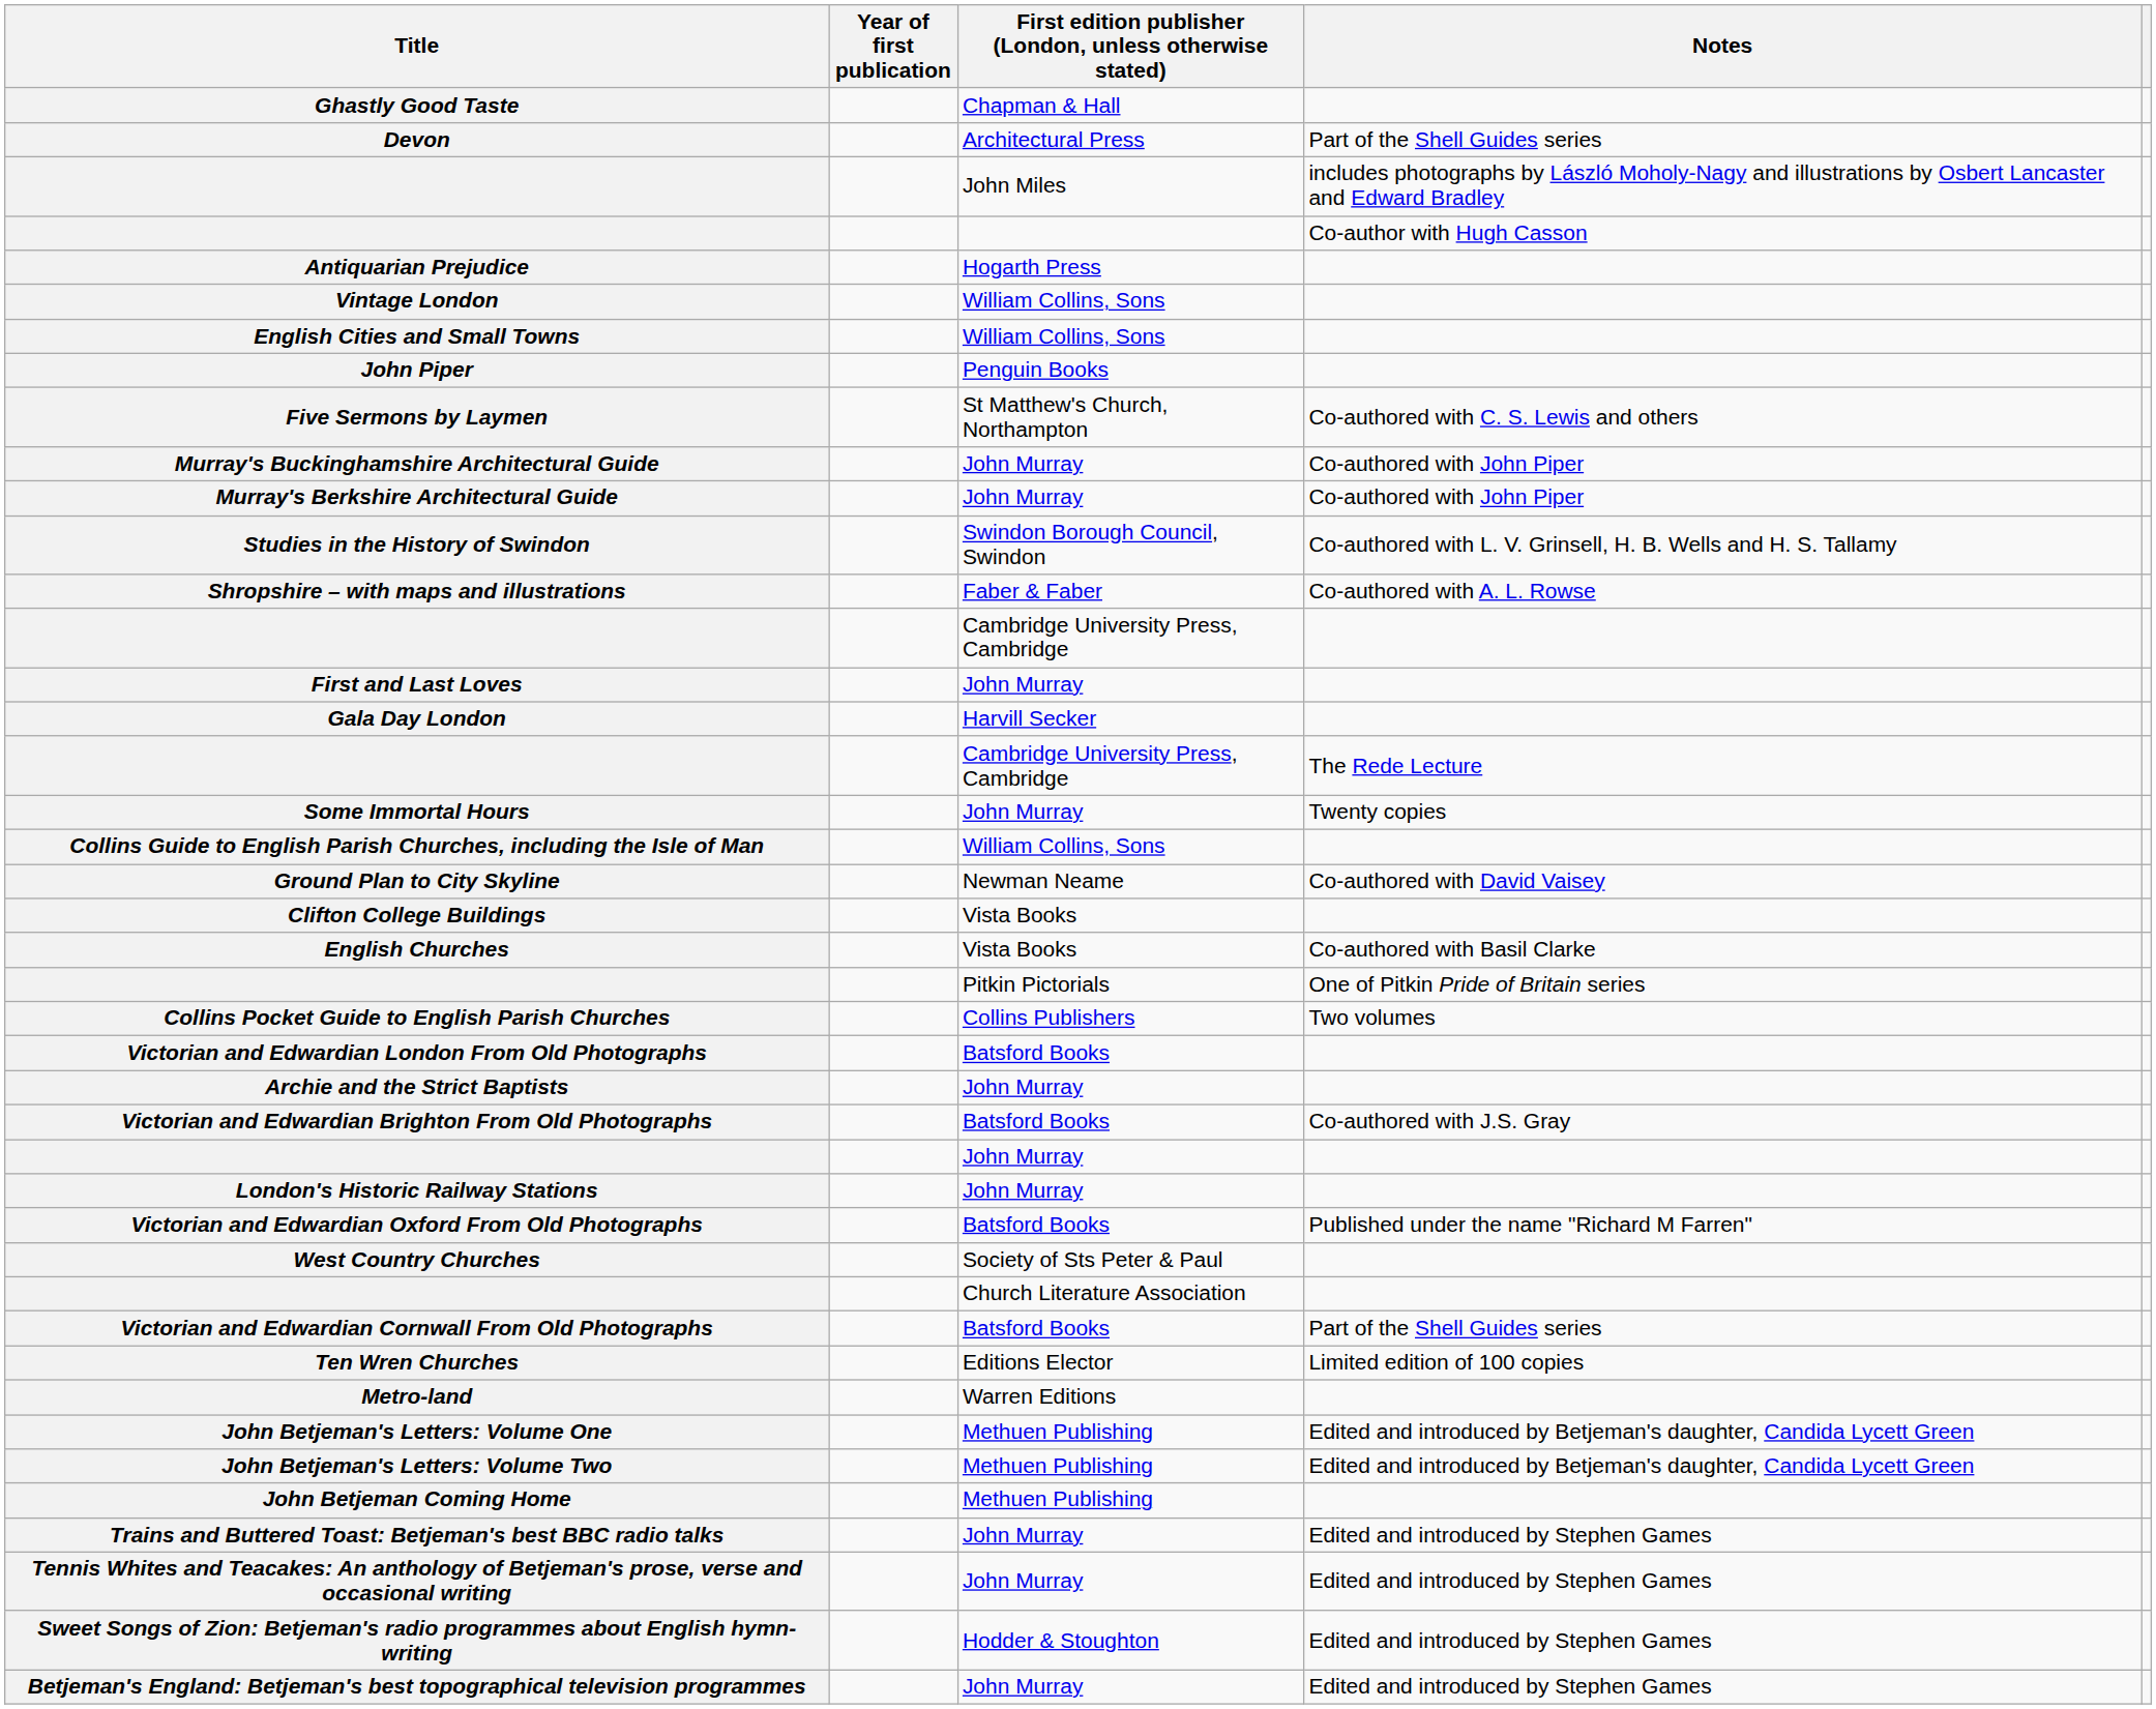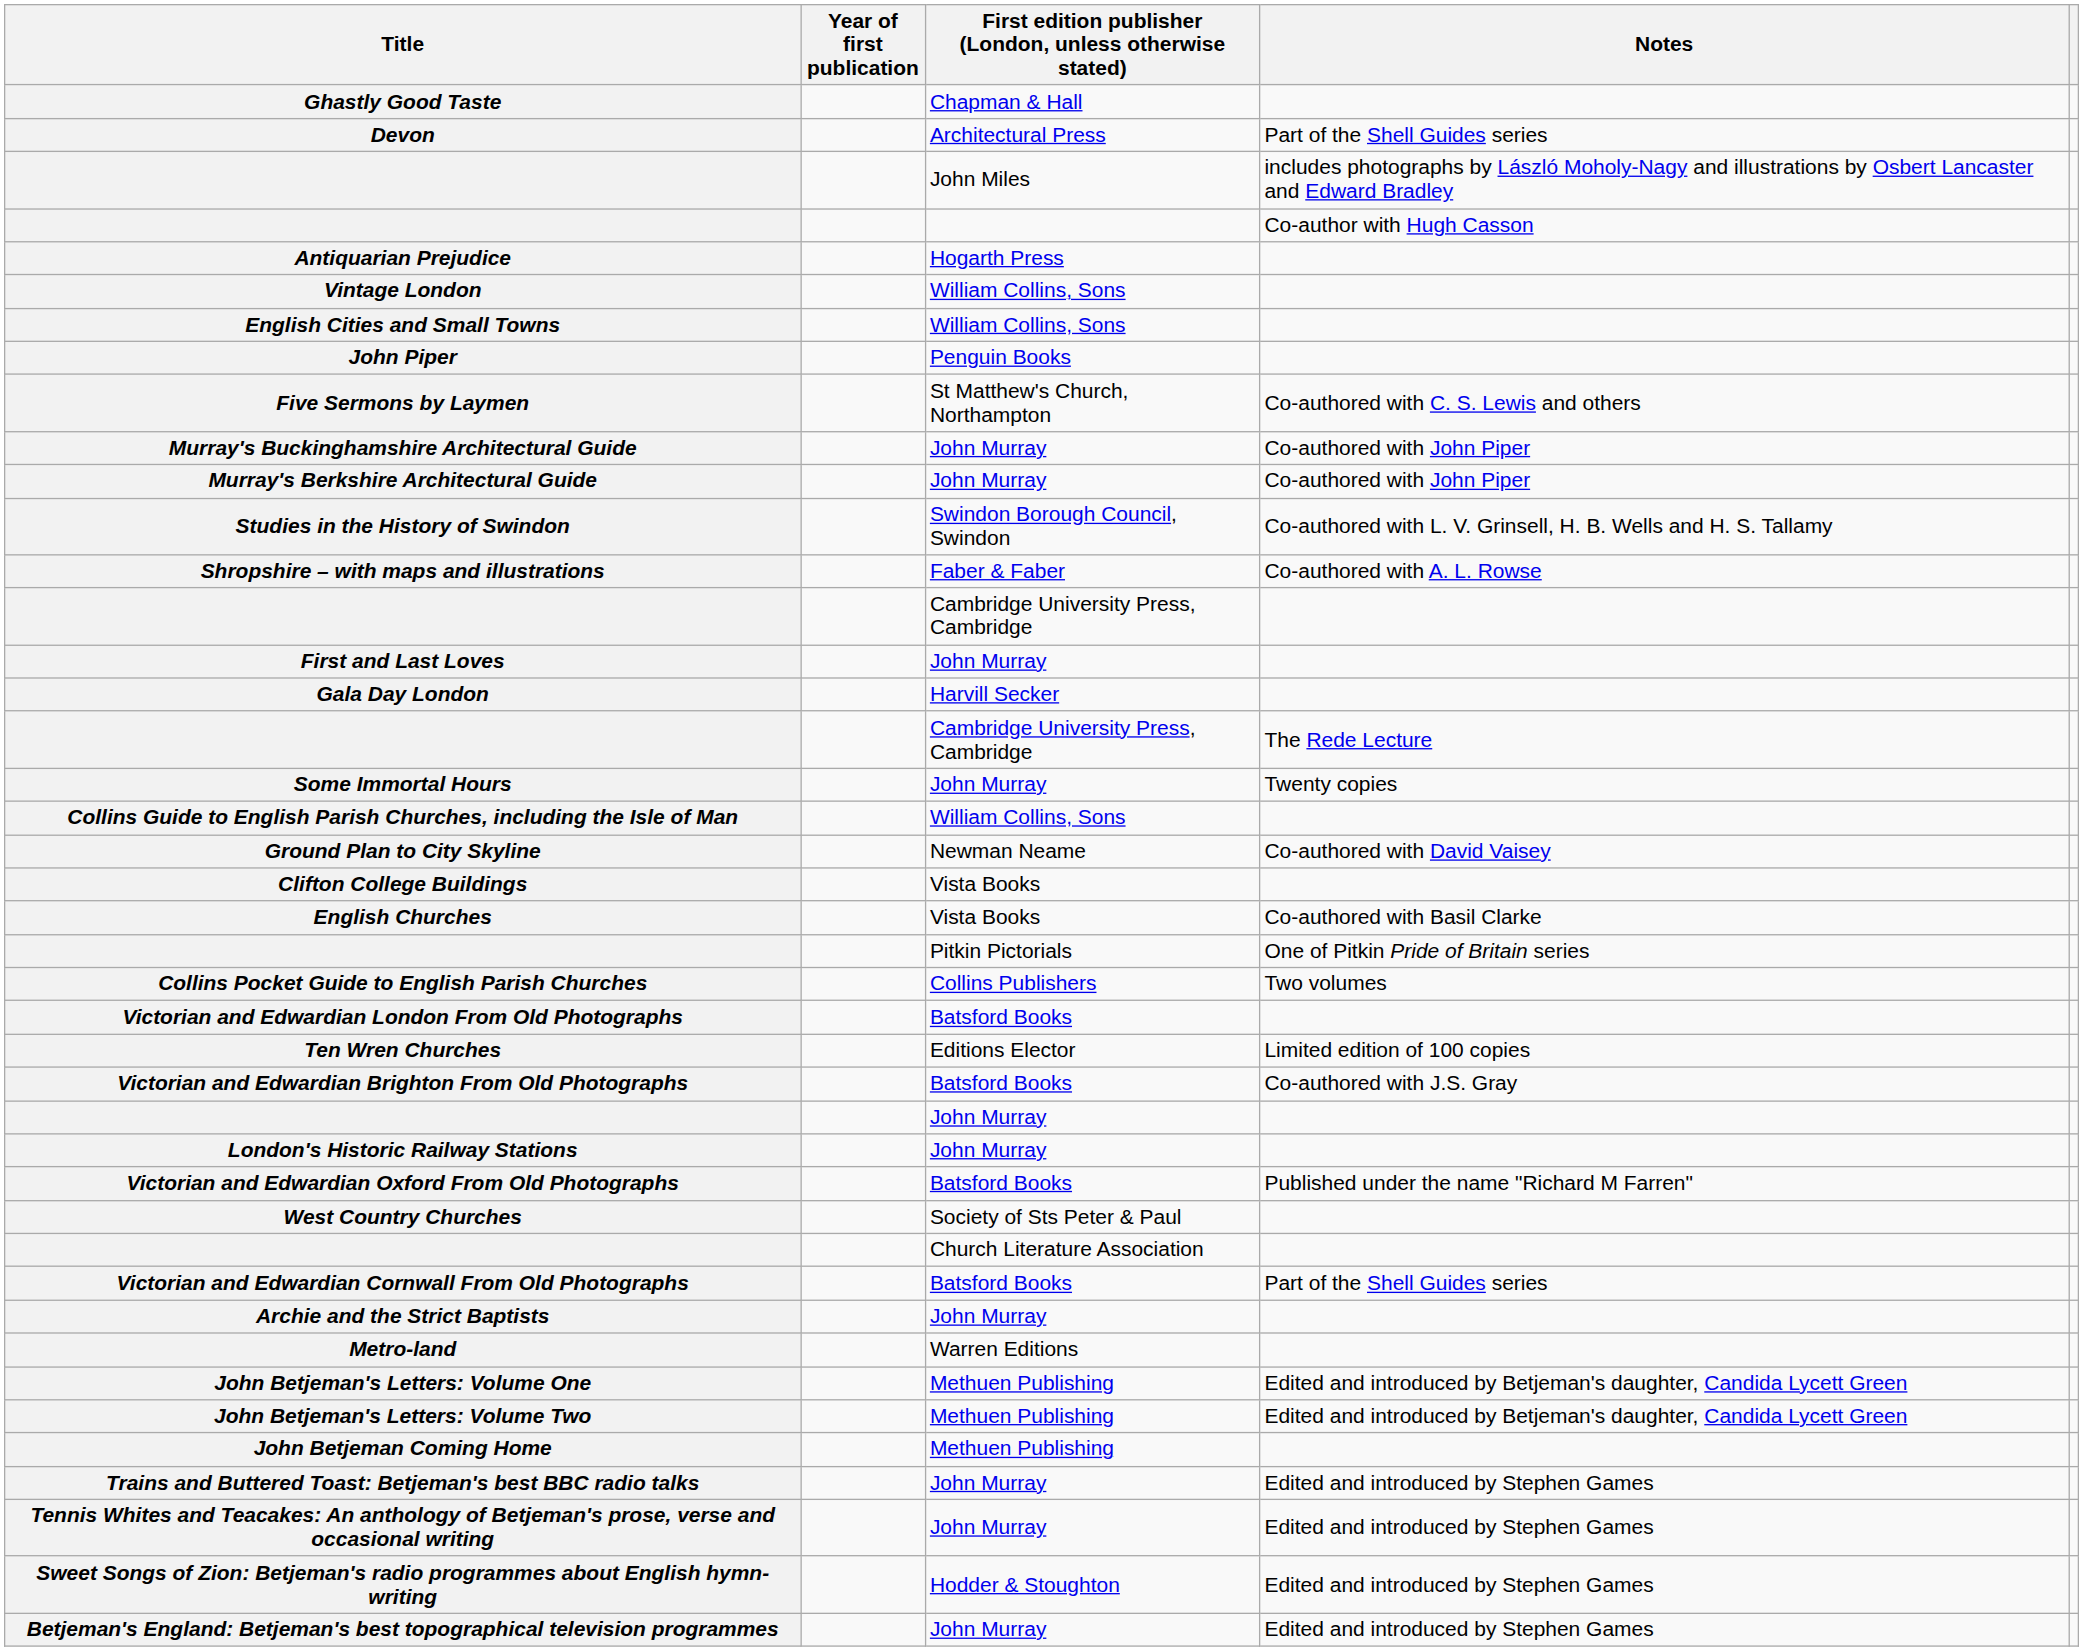 <table class="wikitable plainrowheaders sortable" style="margin-right: 0;">
 <tr>
 <th scope="col">Title</th>
 <th scope="col">Year of first<br>publication</th>
 <th scope="col">First edition publisher<br>(London, unless otherwise stated)</th>
 <th scope="col" class="unsortable">Notes</th>
 <th scope="col" class="unsortable"></th>
 </tr>
 <tr>
 <th scope="row"><em>Ghastly Good Taste</em></th>
 <td></td>
 <td><a href='#'>Chapman & Hall</a></td>
 <td></td>
 <td style="text-align: center;"></td>
 </tr>
 <tr>
 <th scope="row"><em>Devon</em></th>
 <td></td>
 <td><a href='#'>Architectural Press</a></td>
 <td>Part of the <a href='#'>Shell Guides</a> series</td>
 <td style="text-align: center;"></td>
 </tr>
 <tr>
 <th scope="row"></th>
 <td></td>
 <td>John Miles</td>
 <td>includes photographs by <a href='#'>László Moholy-Nagy</a> and illustrations by <a href='#'>Osbert Lancaster</a> and <a href='#'>Edward Bradley</a></td>
 <td style="text-align: center;"></td>
 </tr>
 <tr>
 <th scope="row"></th>
 <td></td>
 <td></td>
 <td>Co-author with <a href='#'>Hugh Casson</a></td>
 <td style="text-align: center;"></td>
 </tr>
 <tr>
 <th scope="row"><em>Antiquarian Prejudice</em></th>
 <td></td>
 <td><a href='#'>Hogarth Press</a></td>
 <td></td>
 <td style="text-align: center;"></td>
 </tr>
 <tr>
 <th scope="row"><em>Vintage London</em></th>
 <td></td>
 <td><a href='#'>William Collins, Sons</a></td>
 <td></td>
 <td style="text-align: center;"></td>
 </tr>
 <tr>
 <th scope="row"><em>English Cities and Small Towns</em></th>
 <td></td>
 <td><a href='#'>William Collins, Sons</a></td>
 <td></td>
 <td style="text-align: center;"></td>
 </tr>
 <tr>
 <th scope="row"><em>John Piper</em></th>
 <td></td>
 <td><a href='#'>Penguin Books</a></td>
 <td></td>
 <td style="text-align: center;"></td>
 </tr>
 <tr>
 <th scope="row"><em>Five Sermons by Laymen</em></th>
 <td></td>
 <td>St Matthew's Church, Northampton</td>
 <td>Co-authored with <a href='#'>C. S. Lewis</a> and others</td>
 <td style="text-align: center;"></td>
 </tr>
 <tr>
 <th scope="row"><em>Murray's Buckinghamshire Architectural Guide</em></th>
 <td></td>
 <td><a href='#'>John Murray</a></td>
 <td>Co-authored with <a href='#'>John Piper</a></td>
 <td style="text-align: center;"></td>
 </tr>
 <tr>
 <th scope="row"><em>Murray's Berkshire Architectural Guide</em></th>
 <td></td>
 <td><a href='#'>John Murray</a></td>
 <td>Co-authored with <a href='#'>John Piper</a></td>
 <td style="text-align: center;"></td>
 </tr>
 <tr>
 <th scope="row"><em>Studies in the History of Swindon</em></th>
 <td></td>
 <td><a href='#'>Swindon Borough Council</a>, Swindon</td>
 <td>Co-authored with L. V. Grinsell, H. B. Wells and H. S. Tallamy</td>
 <td style="text-align: center;"></td>
 </tr>
 <tr>
 <th scope="row"><em>Shropshire – with maps and illustrations</em></th>
 <td></td>
 <td><a href='#'>Faber & Faber</a></td>
 <td>Co-authored with <a href='#'>A. L. Rowse</a></td>
 <td style="text-align: center;"></td>
 </tr>
 <tr>
 <th scope="row"></th>
 <td></td>
 <td>Cambridge University Press, Cambridge</td>
 <td></td>
 <td style="text-align: center;"></td>
 </tr>
 <tr>
 <th scope="row"><em>First and Last Loves</em></th>
 <td></td>
 <td><a href='#'>John Murray</a></td>
 <td></td>
 <td style="text-align: center;"></td>
 </tr>
 <tr>
 <th scope="row"><em>Gala Day London</em></th>
 <td></td>
 <td><a href='#'>Harvill Secker</a></td>
 <td></td>
 <td style="text-align: center;"></td>
 </tr>
 <tr>
 <th scope="row"></th>
 <td></td>
 <td><a href='#'>Cambridge University Press</a>, Cambridge</td>
 <td>The <a href='#'>Rede Lecture</a></td>
 <td style="text-align: center;"></td>
 </tr>
 <tr>
 <th scope="row"><em>Some Immortal Hours</em></th>
 <td></td>
 <td><a href='#'>John Murray</a></td>
 <td>Twenty copies</td>
 <td style="text-align: center;"></td>
 </tr>
 <tr>
 <th scope="row"><em>Collins Guide to English Parish Churches, including the Isle of Man</em></th>
 <td></td>
 <td><a href='#'>William Collins, Sons</a></td>
 <td></td>
 <td style="text-align: center;"></td>
 </tr>
 <tr>
 <th scope="row"><em>Ground Plan to City Skyline</em></th>
 <td></td>
 <td>Newman Neame</td>
 <td>Co-authored with <a href='#'>David Vaisey</a></td>
 <td style="text-align: center;"></td>
 </tr>
 <tr>
 <th scope="row"><em>Clifton College Buildings</em></th>
 <td></td>
 <td>Vista Books</td>
 <td></td>
 <td style="text-align: center;"></td>
 </tr>
 <tr>
 <th scope="row"><em>English Churches</em></th>
 <td></td>
 <td>Vista Books</td>
 <td>Co-authored with Basil Clarke</td>
 <td style="text-align: center;"></td>
 </tr>
 <tr>
 <th scope="row"></th>
 <td></td>
 <td>Pitkin Pictorials</td>
 <td>One of Pitkin <em>Pride of Britain</em> series</td>
 <td style="text-align: center;"></td>
 </tr>
 <tr>
 <th scope="row"><em>Collins Pocket Guide to English Parish Churches</em></th>
 <td></td>
 <td><a href='#'>Collins Publishers</a></td>
 <td>Two volumes</td>
 <td style="text-align: center;"></td>
 </tr>
 <tr>
 <th scope="row"><em>Victorian and Edwardian London From Old Photographs</em></th>
 <td></td>
 <td><a href='#'>Batsford Books</a></td>
 <td></td>
 <td style="text-align: center;"></td>
 </tr>
 <tr>
-<th scope="row"><em>Archie and the Strict Baptists</em></th>
+<th scope="row"><em>Ten Wren Churches</em></th>
 <td></td>
-<td><a href='#'>John Murray</a></td>
-<td></td>
+<td>Editions Elector</td>
+<td>Limited edition of 100 copies</td>
 <td style="text-align: center;"></td>
 </tr>
 <tr>
 <th scope="row"><em>Victorian and Edwardian Brighton From Old Photographs</em></th>
 <td></td>
 <td><a href='#'>Batsford Books</a></td>
 <td>Co-authored with J.S. Gray</td>
 <td style="text-align: center;"></td>
 </tr>
 <tr>
 <th scope="row"></th>
 <td></td>
 <td><a href='#'>John Murray</a></td>
 <td></td>
 <td style="text-align: center;"></td>
 </tr>
 <tr>
 <th scope="row"><em>London's Historic Railway Stations</em></th>
 <td></td>
 <td><a href='#'>John Murray</a></td>
 <td></td>
 <td style="text-align: center;"></td>
 </tr>
 <tr>
 <th scope="row"><em>Victorian and Edwardian Oxford From Old Photographs</em></th>
 <td></td>
 <td><a href='#'>Batsford Books</a></td>
 <td>Published under the name "Richard M Farren"</td>
 <td style="text-align: center;"></td>
 </tr>
 <tr>
 <th scope="row"><em>West Country Churches</em></th>
 <td></td>
 <td>Society of Sts Peter & Paul</td>
 <td></td>
 <td style="text-align: center;"></td>
 </tr>
 <tr>
 <th scope="row"></th>
 <td></td>
 <td>Church Literature Association</td>
 <td></td>
 <td style="text-align: center;"></td>
 </tr>
 <tr>
 <th scope="row"><em>Victorian and Edwardian Cornwall From Old Photographs</em></th>
 <td></td>
 <td><a href='#'>Batsford Books</a></td>
 <td>Part of the <a href='#'>Shell Guides</a> series</td>
 <td style="text-align: center;"></td>
 </tr>
 <tr>
-<th scope="row"><em>Ten Wren Churches</em></th>
+<th scope="row"><em>Archie and the Strict Baptists</em></th>
 <td></td>
-<td>Editions Elector</td>
-<td>Limited edition of 100 copies</td>
+<td><a href='#'>John Murray</a></td>
+<td></td>
 <td style="text-align: center;"></td>
 </tr>
 <tr>
 <th scope="row"><em>Metro-land</em></th>
 <td></td>
 <td>Warren Editions</td>
 <td></td>
 <td style="text-align: center;"></td>
 </tr>
 <tr>
 <th scope="row"><em>John Betjeman's Letters: Volume One</em></th>
 <td></td>
 <td><a href='#'>Methuen Publishing</a></td>
 <td>Edited and introduced by Betjeman's daughter, <a href='#'>Candida Lycett Green</a></td>
 <td style="text-align: center;"></td>
 </tr>
 <tr>
 <th scope="row"><em>John Betjeman's Letters: Volume Two</em></th>
 <td></td>
 <td><a href='#'>Methuen Publishing</a></td>
 <td>Edited and introduced by Betjeman's daughter, <a href='#'>Candida Lycett Green</a></td>
 <td style="text-align: center;"></td>
 </tr>
 <tr>
 <th scope="row"><em>John Betjeman Coming Home</em></th>
 <td></td>
 <td><a href='#'>Methuen Publishing</a></td>
 <td></td>
 <td style="text-align: center;"></td>
 </tr>
 <tr>
 <th scope="row"><em>Trains and Buttered Toast: Betjeman's best BBC radio talks</em></th>
 <td></td>
 <td><a href='#'>John Murray</a></td>
 <td>Edited and introduced by Stephen Games</td>
 <td style="text-align: center;"></td>
 </tr>
 <tr>
 <th scope="row"><em>Tennis Whites and Teacakes: An anthology of Betjeman's prose, verse and occasional writing</em></th>
 <td></td>
 <td><a href='#'>John Murray</a></td>
 <td>Edited and introduced by Stephen Games</td>
 <td style="text-align: center;"></td>
 </tr>
 <tr>
 <th scope="row"><em>Sweet Songs of Zion: Betjeman's radio programmes about English hymn-writing</em></th>
 <td></td>
 <td><a href='#'>Hodder & Stoughton</a></td>
 <td>Edited and introduced by Stephen Games</td>
 <td style="text-align: center;"></td>
 </tr>
 <tr>
 <th scope="row"><em>Betjeman's England: Betjeman's best topographical television programmes</em></th>
 <td></td>
 <td><a href='#'>John Murray</a></td>
 <td>Edited and introduced by Stephen Games</td>
 <td style="text-align: center;"></td>
 </tr>
 </table>
